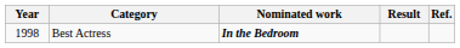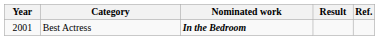 <table class=wikitable>
 <tr>
 <th scope="col" style="width:5em;">Year</th>
 <th scope="col" style="width:28em;">Category</th>
 <th scope="col" style="width:25em;">Nominated work</th>
 <th scope="col" style="width:5em;">Result</th>
 <th>Ref.</th>
 </tr>
 <tr>
-<td style="text-align:center;">1998</td>
+<td style="text-align:center;">2001</td>
 <td>Best Actress</td>
 <td><strong><em>In the Bedroom</em></strong></td>
 <td></td>
 <td></td>
 </tr>
 </table>
